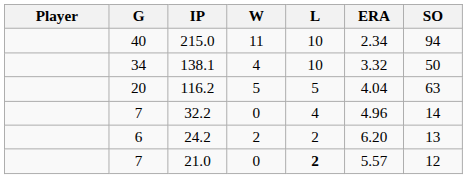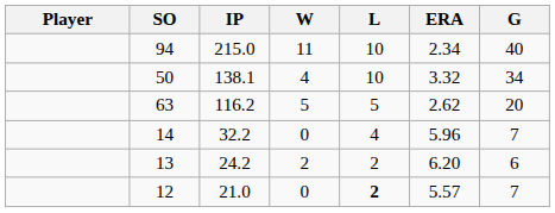 <table class="wikitable sortable">
 <tr>
 <th bgcolor="#DDDDFF" width="16%">Player</th>
-<th bgcolor="#DDDDFF" width="9%">G</th>
+<th bgcolor="#DDDDFF" width="9%">SO</th>
 <th bgcolor="#DDDDFF" width="9%">IP</th>
 <th bgcolor="#DDDDFF" width="9%">W</th>
 <th bgcolor="#DDDDFF" width="9%">L</th>
 <th bgcolor="#DDDDFF" width="9%">ERA</th>
-<th bgcolor="#DDDDFF" width="9%">SO</th>
+<th bgcolor="#DDDDFF" width="9%">G</th>
 </tr>
 <tr align="center">
 <td></td>
-<td>40</td>
+<td>94</td>
 <td>215.0</td>
 <td>11</td>
 <td>10</td>
 <td>2.34</td>
-<td>94</td>
+<td>40</td>
 </tr>
 <tr align="center">
 <td></td>
-<td>34</td>
+<td>50</td>
 <td>138.1</td>
 <td>4</td>
 <td>10</td>
 <td>3.32</td>
-<td>50</td>
+<td>34</td>
 </tr>
 <tr align="center">
 <td></td>
-<td>20</td>
+<td>63</td>
 <td>116.2</td>
 <td>5</td>
 <td>5</td>
-<td>4.04</td>
-<td>63</td>
+<td>2.62</td>
+<td>20</td>
 </tr>
 <tr align="center">
 <td></td>
-<td>7</td>
+<td>14</td>
 <td>32.2</td>
 <td>0</td>
 <td>4</td>
-<td>4.96</td>
-<td>14</td>
+<td>5.96</td>
+<td>7</td>
 </tr>
 <tr align="center">
 <td></td>
-<td>6</td>
+<td>13</td>
 <td>24.2</td>
 <td>2</td>
 <td>2</td>
 <td>6.20</td>
-<td>13</td>
+<td>6</td>
 </tr>
 <tr align="center">
 <td></td>
-<td>7</td>
+<td>12</td>
 <td>21.0</td>
 <td>0</td>
 <td><strong>2</strong></td>
 <td>5.57</td>
-<td>12</td>
+<td>7</td>
 </tr>
 </table>
